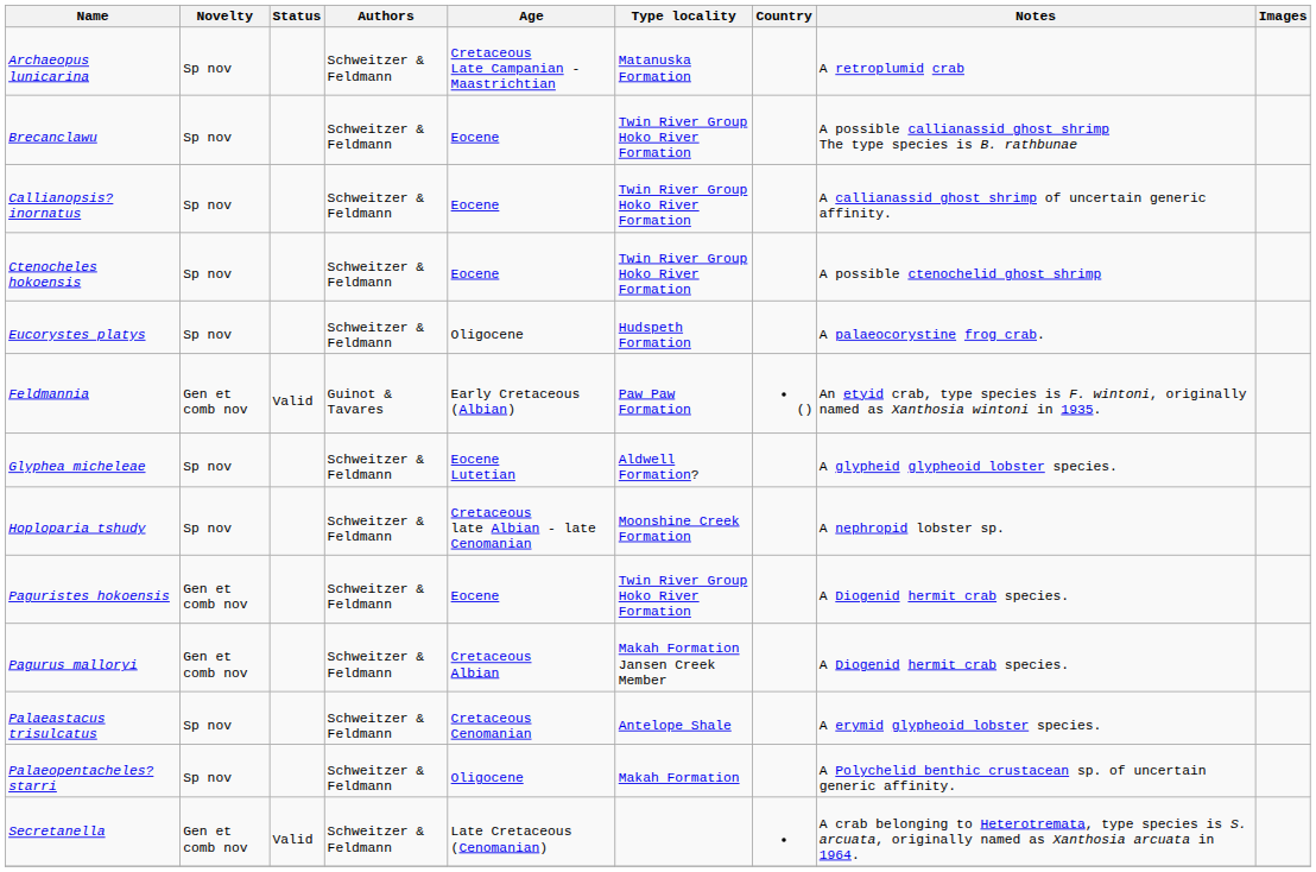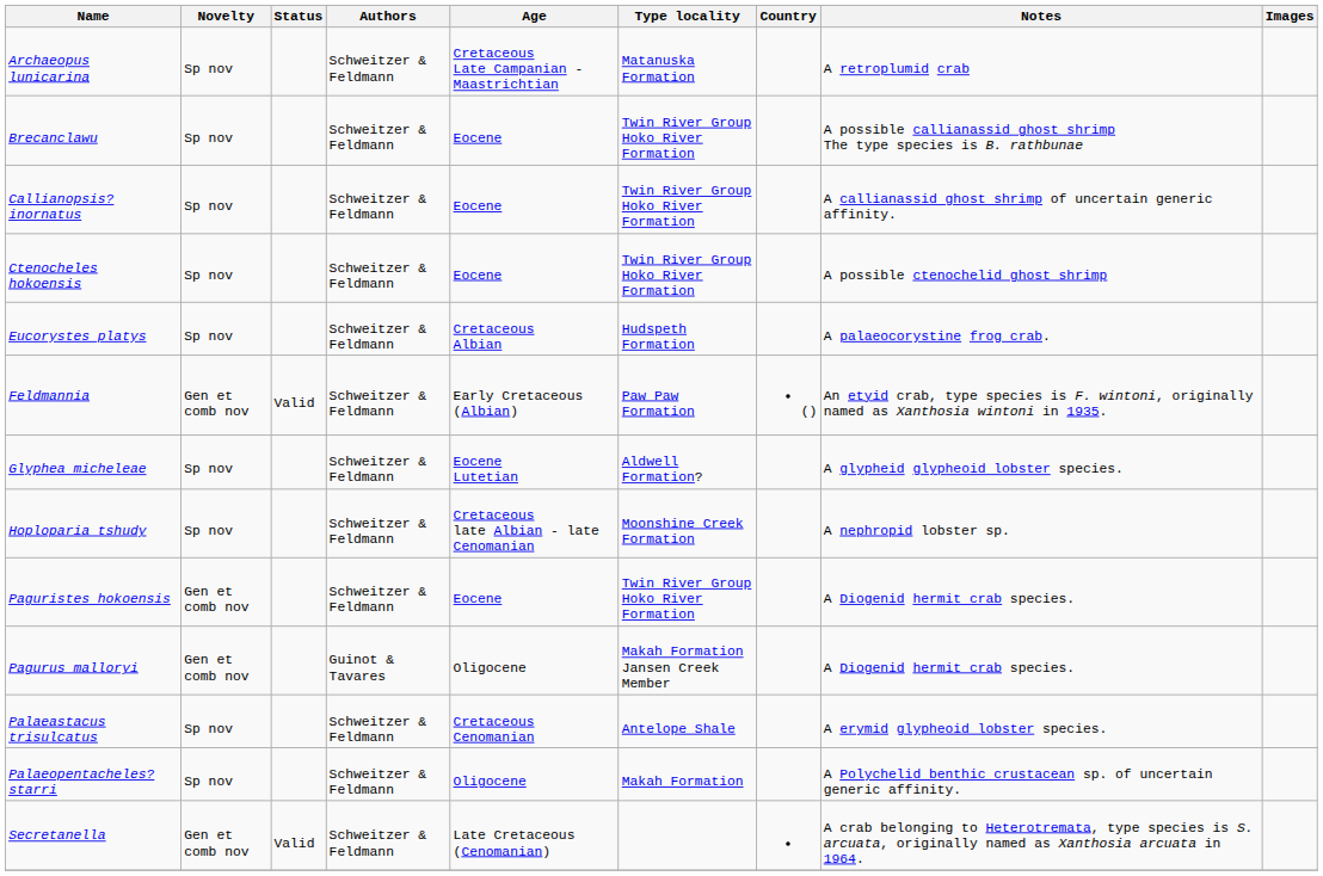 <table class="wikitable sortable" align="center" width="100%">
 <tr>
 <th>Name</th>
 <th>Novelty</th>
 <th>Status</th>
 <th>Authors</th>
 <th>Age</th>
 <th>Type locality</th>
 <th>Country</th>
 <th>Notes</th>
 <th>Images</th>
 </tr>
 <tr>
 <td><br><em><a href='#'>Archaeopus lunicarina </a></em></td>
 <td><br>Sp nov</td>
 <td></td>
 <td><br>Schweitzer & Feldmann</td>
 <td><br><a href='#'>Cretaceous</a><br><a href='#'>Late Campanian</a> - <a href='#'>Maastrichtian</a></td>
 <td><br><a href='#'>Matanuska Formation</a></td>
 <td><br><br></td>
 <td><br>A <a href='#'>retroplumid</a> <a href='#'>crab</a></td>
 <td></td>
 </tr>
 <tr>
 <td><br><em><a href='#'>Brecanclawu</a></em></td>
 <td><br>Sp nov</td>
 <td></td>
 <td><br>Schweitzer & Feldmann</td>
 <td><br><a href='#'>Eocene</a></td>
 <td><br><a href='#'>Twin River Group</a><br><a href='#'>Hoko River Formation</a></td>
 <td><br><br></td>
 <td><br>A possible <a href='#'>callianassid ghost shrimp</a><br>The type species is <em>B. rathbunae</em></td>
 <td></td>
 </tr>
 <tr>
 <td><br><em><a href='#'>Callianopsis? inornatus</a></em></td>
 <td><br>Sp nov</td>
 <td></td>
 <td><br>Schweitzer & Feldmann</td>
 <td><br><a href='#'>Eocene</a></td>
 <td><br><a href='#'>Twin River Group</a><br><a href='#'>Hoko River Formation</a></td>
 <td><br><br></td>
 <td><br>A <a href='#'>callianassid ghost shrimp</a> of uncertain generic affinity.</td>
 <td></td>
 </tr>
 <tr>
 <td><br><em><a href='#'>Ctenocheles hokoensis</a></em></td>
 <td><br>Sp nov</td>
 <td></td>
 <td><br>Schweitzer & Feldmann</td>
 <td><br><a href='#'>Eocene</a></td>
 <td><br><a href='#'>Twin River Group</a><br><a href='#'>Hoko River Formation</a></td>
 <td><br><br></td>
 <td><br>A possible <a href='#'>ctenochelid ghost shrimp</a></td>
 <td></td>
 </tr>
 <tr>
 <td><br><em><a href='#'>Eucorystes platys</a></em></td>
 <td><br>Sp nov</td>
 <td></td>
 <td><br>Schweitzer & Feldmann</td>
-<td><br>Oligocene</td>
+<td><br><a href='#'>Cretaceous</a><br><a href='#'>Albian</a></td>
 <td><br><a href='#'>Hudspeth Formation</a></td>
 <td><br><br></td>
 <td><br>A <a href='#'>palaeocorystine</a> <a href='#'>frog crab</a>.</td>
 <td></td>
 </tr>
 <tr>
 <td><em><a href='#'>Feldmannia</a></em></td>
 <td><br>Gen et comb nov</td>
 <td><br>Valid</td>
-<td><br>Guinot & Tavares</td>
+<td><br>Schweitzer & Feldmann</td>
 <td><br>Early Cretaceous (<a href='#'>Albian</a>)</td>
 <td><br><a href='#'>Paw Paw Formation</a></td>
 <td><br><ul><li><br>()</li></ul></td>
 <td><br>An <a href='#'>etyid</a> crab, type species is <em>F. wintoni</em>, originally named as <em>Xanthosia wintoni</em> in <a href='#'>1935</a>.</td>
 <td></td>
 </tr>
 <tr>
 <td><br><em><a href='#'>Glyphea micheleae</a></em></td>
 <td><br>Sp nov</td>
 <td></td>
 <td><br>Schweitzer & Feldmann</td>
 <td><br><a href='#'>Eocene</a><br><a href='#'>Lutetian</a></td>
 <td><br><a href='#'>Aldwell Formation</a>?</td>
 <td><br><br></td>
 <td><br>A <a href='#'>glypheid</a> <a href='#'>glypheoid lobster</a> species.</td>
 <td></td>
 </tr>
 <tr>
 <td><br><em><a href='#'>Hoploparia tshudy</a></em></td>
 <td><br>Sp nov</td>
 <td></td>
 <td><br>Schweitzer & Feldmann</td>
 <td><br><a href='#'>Cretaceous</a><br>late <a href='#'>Albian</a> - late <a href='#'>Cenomanian</a></td>
 <td><br><a href='#'>Moonshine Creek Formation</a></td>
 <td><br><br></td>
 <td><br>A <a href='#'>nephropid</a> lobster sp.</td>
 <td></td>
 </tr>
 <tr>
 <td><br><em><a href='#'>Paguristes hokoensis</a></em></td>
 <td><br>Gen et comb nov</td>
 <td></td>
 <td><br>Schweitzer & Feldmann</td>
 <td><br><a href='#'>Eocene</a></td>
 <td><br><a href='#'>Twin River Group</a><br><a href='#'>Hoko River Formation</a></td>
 <td><br><br></td>
 <td><br>A <a href='#'>Diogenid</a> <a href='#'>hermit crab</a> species.</td>
 <td></td>
 </tr>
 <tr>
 <td><br><em><a href='#'>Pagurus malloryi</a></em></td>
 <td><br>Gen et comb nov</td>
 <td></td>
-<td><br>Schweitzer & Feldmann</td>
-<td><br><a href='#'>Cretaceous</a><br><a href='#'>Albian</a></td>
+<td><br>Guinot & Tavares</td>
+<td><br>Oligocene</td>
 <td><br><a href='#'>Makah Formation</a><br>Jansen Creek Member</td>
 <td><br><br></td>
 <td><br>A <a href='#'>Diogenid</a> <a href='#'>hermit crab</a> species.</td>
 <td></td>
 </tr>
 <tr>
 <td><br><em><a href='#'>Palaeastacus trisulcatus</a></em></td>
 <td><br>Sp nov</td>
 <td></td>
 <td><br>Schweitzer & Feldmann</td>
 <td><br><a href='#'>Cretaceous</a><br><a href='#'>Cenomanian</a></td>
 <td><br><a href='#'>Antelope Shale</a></td>
 <td><br><br></td>
 <td><br>A <a href='#'>erymid</a> <a href='#'>glypheoid lobster</a> species.</td>
 <td></td>
 </tr>
 <tr>
 <td><br><em><a href='#'>Palaeopentacheles? starri</a></em></td>
 <td><br>Sp nov</td>
 <td></td>
 <td><br>Schweitzer & Feldmann</td>
 <td><br><a href='#'>Oligocene</a></td>
 <td><br><a href='#'>Makah Formation</a></td>
 <td><br><br></td>
 <td><br>A <a href='#'>Polychelid benthic crustacean</a> sp. of uncertain generic affinity.</td>
 <td></td>
 </tr>
 <tr>
 <td><em><a href='#'>Secretanella</a></em></td>
 <td><br>Gen et comb nov</td>
 <td><br>Valid</td>
 <td><br>Schweitzer & Feldmann</td>
 <td><br>Late Cretaceous (<a href='#'>Cenomanian</a>)</td>
 <td></td>
 <td><br><ul><li></li></ul></td>
 <td><br>A crab belonging to <a href='#'>Heterotremata</a>, type species is <em>S. arcuata</em>, originally named as <em>Xanthosia arcuata</em> in <a href='#'>1964</a>.</td>
 <td></td>
 </tr>
 <tr>
 </tr>
 </table>
